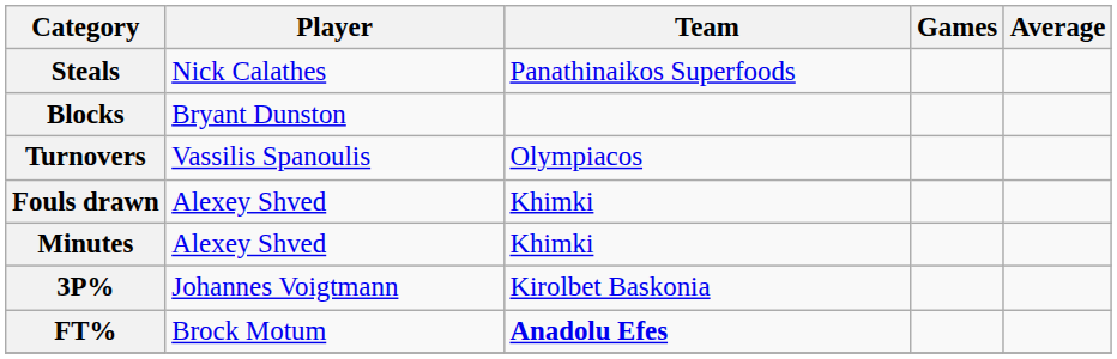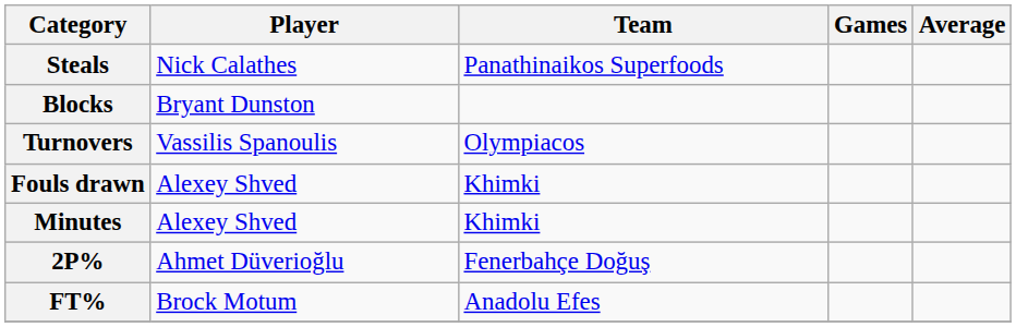 <table class="wikitable sortable">
 <tr>
 <th>Category</th>
 <th width=190>Player</th>
 <th width=230>Team</th>
 <th>Games</th>
 <th>Average</th>
 </tr>
 <tr>
 <th>Steals</th>
 <td> <a href='#'>Nick Calathes</a></td>
 <td> <a href='#'>Panathinaikos Superfoods</a></td>
 <td></td>
 <td></td>
 </tr>
 <tr>
 <th>Blocks</th>
 <td> <a href='#'>Bryant Dunston</a></td>
 <td></td>
 <td></td>
 <td></td>
 </tr>
 <tr>
 <th>Turnovers</th>
 <td> <a href='#'>Vassilis Spanoulis</a></td>
 <td> <a href='#'>Olympiacos</a></td>
 <td></td>
 <td></td>
 </tr>
 <tr>
 <th>Fouls drawn</th>
 <td> <a href='#'>Alexey Shved</a></td>
 <td> <a href='#'>Khimki</a></td>
 <td></td>
 <td></td>
 </tr>
 <tr>
 <th>Minutes</th>
 <td> <a href='#'>Alexey Shved</a></td>
 <td> <a href='#'>Khimki</a></td>
 <td></td>
 <td></td>
 </tr>
 <tr>
-<th>3P%</th>
-<td> <a href='#'>Johannes Voigtmann</a></td>
-<td> <a href='#'>Kirolbet Baskonia</a></td>
+<th>2P%</th>
+<td> <a href='#'>Ahmet Düverioğlu</a></td>
+<td> <a href='#'>Fenerbahçe Doğuş</a></td>
 <td></td>
 <td></td>
 </tr>
 <tr>
 <th>FT%</th>
 <td> <a href='#'>Brock Motum</a></td>
-<td><strong> <a href='#'>Anadolu Efes</a></strong></td>
+<td> <a href='#'>Anadolu Efes</a></td>
 <td></td>
 <td></td>
 </tr>
 <tr>
 </tr>
 </table>
